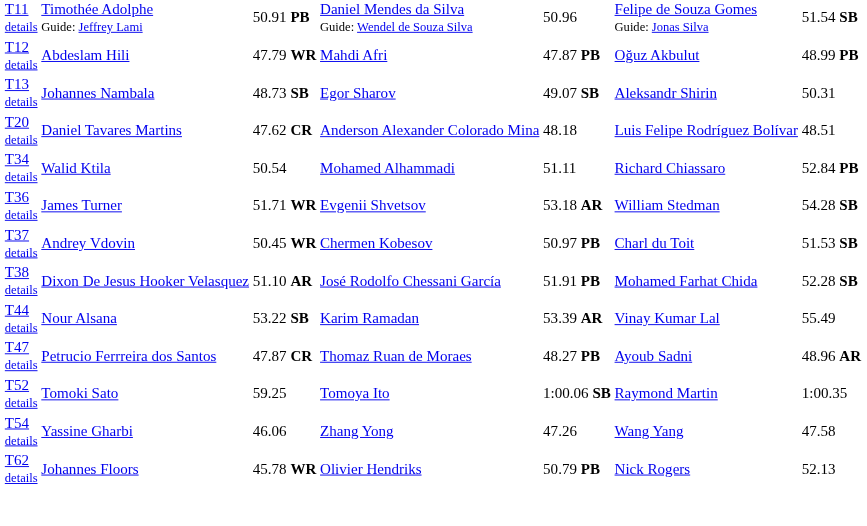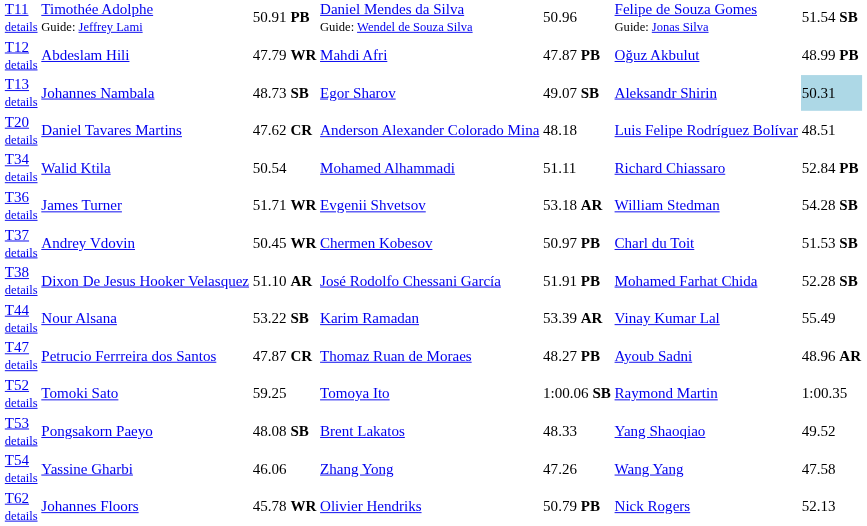 <table>
 <tr>
 <td><a href='#'>T11</a><br><small><a href='#'>details</a></small></td>
 <td><a href='#'>Timothée Adolphe</a><br><small>Guide: <a href='#'>Jeffrey Lami</a></small><br></td>
 <td>50.91 <strong>PB</strong></td>
 <td><a href='#'>Daniel Mendes da Silva</a><br><small>Guide: <a href='#'>Wendel de Souza Silva</a></small><br></td>
 <td>50.96</td>
 <td><a href='#'>Felipe de Souza Gomes</a><br><small>Guide: <a href='#'>Jonas Silva</a></small><br></td>
 <td>51.54 <strong>SB</strong></td>
 </tr>
 <tr>
 <td><a href='#'>T12</a><br><small><a href='#'>details</a></small></td>
 <td><a href='#'>Abdeslam Hili</a><br></td>
 <td>47.79 <strong>WR</strong></td>
 <td><a href='#'>Mahdi Afri</a><br></td>
 <td>47.87 <strong>PB</strong></td>
 <td><a href='#'>Oğuz Akbulut</a><br></td>
 <td>48.99 <strong>PB</strong></td>
 </tr>
 <tr>
 <td><a href='#'>T13</a><br><small><a href='#'>details</a></small></td>
 <td><a href='#'>Johannes Nambala</a><br></td>
 <td>48.73 <strong>SB</strong></td>
 <td><a href='#'>Egor Sharov</a><br></td>
 <td>49.07 <strong>SB</strong></td>
 <td><a href='#'>Aleksandr Shirin</a><br></td>
-<td>50.31</td>
+<td style="background: lightblue;">50.31</td>
 </tr>
 <tr>
 <td><a href='#'>T20</a><br><small><a href='#'>details</a></small></td>
 <td><a href='#'>Daniel Tavares Martins</a><br></td>
 <td>47.62 <strong>CR</strong></td>
 <td><a href='#'>Anderson Alexander Colorado Mina</a><br></td>
 <td>48.18</td>
 <td><a href='#'>Luis Felipe Rodríguez Bolívar</a><br></td>
 <td>48.51</td>
 </tr>
 <tr>
 <td><a href='#'>T34</a><br><small><a href='#'>details</a></small></td>
 <td><a href='#'>Walid Ktila</a><br></td>
 <td>50.54</td>
 <td><a href='#'>Mohamed Alhammadi</a><br></td>
 <td>51.11</td>
 <td><a href='#'>Richard Chiassaro</a><br></td>
 <td>52.84 <strong>PB</strong></td>
 </tr>
 <tr>
 <td><a href='#'>T36</a><br><small><a href='#'>details</a></small></td>
 <td><a href='#'>James Turner</a><br></td>
 <td>51.71 <strong>WR</strong></td>
 <td><a href='#'>Evgenii Shvetsov</a><br></td>
 <td>53.18 <strong>AR</strong></td>
 <td><a href='#'>William Stedman</a><br></td>
 <td>54.28 <strong>SB</strong></td>
 </tr>
 <tr>
 <td><a href='#'>T37</a><br><small><a href='#'>details</a></small></td>
 <td><a href='#'>Andrey Vdovin</a><br></td>
 <td>50.45 <strong>WR</strong></td>
 <td><a href='#'>Chermen Kobesov</a><br></td>
 <td>50.97 <strong>PB</strong></td>
 <td><a href='#'>Charl du Toit</a><br></td>
 <td>51.53 <strong>SB</strong></td>
 </tr>
 <tr>
 <td><a href='#'>T38</a><br><small><a href='#'>details</a></small></td>
 <td><a href='#'>Dixon De Jesus Hooker Velasquez</a><br></td>
 <td>51.10 <strong>AR</strong></td>
 <td><a href='#'>José Rodolfo Chessani García</a><br></td>
 <td>51.91 <strong>PB</strong></td>
 <td><a href='#'>Mohamed Farhat Chida</a><br></td>
 <td>52.28 <strong>SB</strong></td>
 </tr>
 <tr>
 <td><a href='#'>T44</a><br><small><a href='#'>details</a></small></td>
 <td><a href='#'>Nour Alsana</a><br></td>
 <td>53.22 <strong>SB</strong></td>
 <td><a href='#'>Karim Ramadan</a><br></td>
 <td>53.39 <strong>AR</strong></td>
 <td><a href='#'>Vinay Kumar Lal</a><br></td>
 <td>55.49</td>
 </tr>
 <tr>
 <td><a href='#'>T47</a><br><small><a href='#'>details</a></small></td>
 <td><a href='#'>Petrucio Ferrreira dos Santos</a><br></td>
 <td>47.87 <strong>CR</strong></td>
 <td><a href='#'>Thomaz Ruan de Moraes</a><br></td>
 <td>48.27 <strong>PB</strong></td>
 <td><a href='#'>Ayoub Sadni</a><br></td>
 <td>48.96 <strong>AR</strong></td>
 </tr>
 <tr>
 <td><a href='#'>T52</a><br><small><a href='#'>details</a></small></td>
 <td><a href='#'>Tomoki Sato</a><br></td>
 <td>59.25</td>
 <td><a href='#'>Tomoya Ito</a><br></td>
 <td>1:00.06 <strong>SB</strong></td>
 <td><a href='#'>Raymond Martin</a><br></td>
 <td>1:00.35</td>
 </tr>
 <tr>
+<td><a href='#'>T53</a><br><small><a href='#'>details</a></small></td>
+<td><a href='#'>Pongsakorn Paeyo</a><br></td>
+<td>48.08 <strong>SB</strong></td>
+<td><a href='#'>Brent Lakatos</a><br></td>
+<td>48.33</td>
+<td><a href='#'>Yang Shaoqiao</a><br></td>
+<td>49.52</td>
+</tr>
+<tr>
 <td><a href='#'>T54</a><br><small><a href='#'>details</a></small></td>
 <td><a href='#'>Yassine Gharbi</a><br></td>
 <td>46.06</td>
 <td><a href='#'>Zhang Yong</a><br></td>
 <td>47.26</td>
 <td><a href='#'>Wang Yang</a><br></td>
 <td>47.58</td>
 </tr>
 <tr>
 <td><a href='#'>T62</a><br><small><a href='#'>details</a></small></td>
 <td><a href='#'>Johannes Floors</a><br></td>
 <td>45.78 <strong>WR</strong></td>
 <td><a href='#'>Olivier Hendriks</a><br></td>
 <td>50.79 <strong>PB</strong></td>
 <td><a href='#'>Nick Rogers</a><br></td>
 <td>52.13</td>
 </tr>
 </table>
